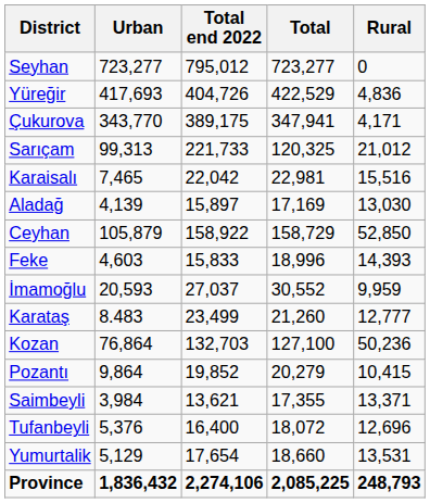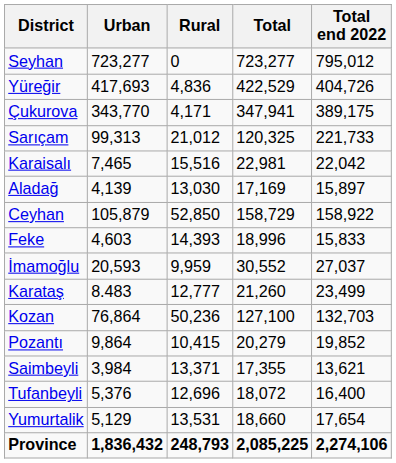 <table class="sortable wikitable">
 <tr>
 <th>District</th>
 <th>Urban</th>
+<th>Rural</th>
+<th>Total</th>
 <th>Total<br>end 2022</th>
-<th>Total</th>
-<th>Rural</th>
 </tr>
 <tr>
 <td><a href='#'>Seyhan</a></td>
 <td>723,277</td>
+<td>0</td>
+<td>723,277</td>
 <td>795,012</td>
-<td>723,277</td>
-<td>0</td>
 </tr>
 <tr>
 <td><a href='#'>Yüreğir</a></td>
 <td>417,693</td>
+<td>4,836</td>
+<td>422,529</td>
 <td>404,726</td>
-<td>422,529</td>
-<td>4,836</td>
 </tr>
 <tr>
 <td><a href='#'>Çukurova</a></td>
 <td>343,770</td>
+<td>4,171</td>
+<td>347,941</td>
 <td>389,175</td>
-<td>347,941</td>
-<td>4,171</td>
 </tr>
 <tr>
 <td><a href='#'>Sarıçam</a></td>
 <td>99,313</td>
+<td>21,012</td>
+<td>120,325</td>
 <td>221,733</td>
-<td>120,325</td>
-<td>21,012</td>
 </tr>
 <tr>
 <td><a href='#'>Karaisalı</a></td>
 <td>7,465</td>
+<td>15,516</td>
+<td>22,981</td>
 <td>22,042</td>
-<td>22,981</td>
-<td>15,516</td>
 </tr>
 <tr>
 <td><a href='#'>Aladağ</a></td>
 <td>4,139</td>
+<td>13,030</td>
+<td>17,169</td>
 <td>15,897</td>
-<td>17,169</td>
-<td>13,030</td>
 </tr>
 <tr>
 <td><a href='#'>Ceyhan</a></td>
 <td>105,879</td>
+<td>52,850</td>
+<td>158,729</td>
 <td>158,922</td>
-<td>158,729</td>
-<td>52,850</td>
 </tr>
 <tr>
 <td><a href='#'>Feke</a></td>
 <td>4,603</td>
+<td>14,393</td>
+<td>18,996</td>
 <td>15,833</td>
-<td>18,996</td>
-<td>14,393</td>
 </tr>
 <tr>
 <td><a href='#'>İmamoğlu</a></td>
 <td>20,593</td>
+<td>9,959</td>
+<td>30,552</td>
 <td>27,037</td>
-<td>30,552</td>
-<td>9,959</td>
 </tr>
 <tr>
 <td><a href='#'>Karataş</a></td>
 <td>8.483</td>
+<td>12,777</td>
+<td>21,260</td>
 <td>23,499</td>
-<td>21,260</td>
-<td>12,777</td>
 </tr>
 <tr>
 <td><a href='#'>Kozan</a></td>
 <td>76,864</td>
+<td>50,236</td>
+<td>127,100</td>
 <td>132,703</td>
-<td>127,100</td>
-<td>50,236</td>
 </tr>
 <tr>
 <td><a href='#'>Pozantı</a></td>
 <td>9,864</td>
+<td>10,415</td>
+<td>20,279</td>
 <td>19,852</td>
-<td>20,279</td>
-<td>10,415</td>
 </tr>
 <tr>
 <td><a href='#'>Saimbeyli</a></td>
 <td>3,984</td>
+<td>13,371</td>
+<td>17,355</td>
 <td>13,621</td>
-<td>17,355</td>
-<td>13,371</td>
 </tr>
 <tr>
 <td><a href='#'>Tufanbeyli</a></td>
 <td>5,376</td>
+<td>12,696</td>
+<td>18,072</td>
 <td>16,400</td>
-<td>18,072</td>
-<td>12,696</td>
 </tr>
 <tr>
 <td><a href='#'>Yumurtalik</a></td>
 <td>5,129</td>
+<td>13,531</td>
+<td>18,660</td>
 <td>17,654</td>
-<td>18,660</td>
-<td>13,531</td>
 </tr>
 <tr>
 <td><strong>Province</strong></td>
 <td><strong>1,836,432 </strong></td>
+<td><strong>248,793</strong></td>
+<td><strong>2,085,225</strong></td>
 <td><strong>2,274,106</strong></td>
-<td><strong>2,085,225</strong></td>
-<td><strong>248,793</strong></td>
 </tr>
 </table>
